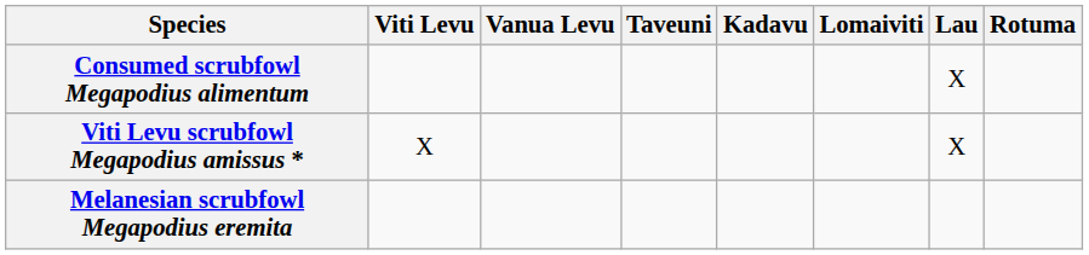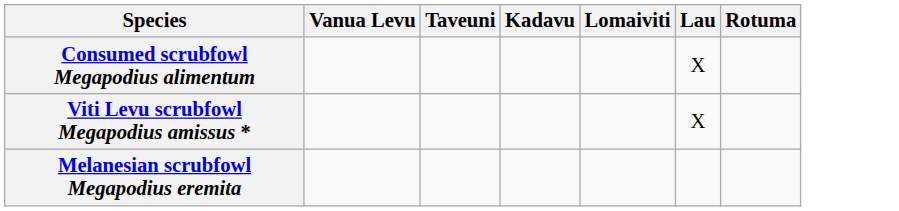 <table class="wikitable" style="text-align:center">
 <tr>
 <th width="225">Species</th>
-<th>Viti Levu</th>
 <th>Vanua Levu</th>
 <th>Taveuni</th>
 <th>Kadavu</th>
 <th>Lomaiviti</th>
 <th>Lau</th>
 <th>Rotuma</th>
 </tr>
 <tr>
 <th><a href='#'>Consumed scrubfowl</a><br><em>Megapodius alimentum</em></th>
 <td></td>
 <td></td>
 <td></td>
 <td></td>
-<td></td>
 <td>X</td>
 <td></td>
 </tr>
 <tr>
 <th><a href='#'>Viti Levu scrubfowl</a><br><em>Megapodius amissus </em>*</th>
-<td>X</td>
 <td></td>
 <td></td>
 <td></td>
 <td></td>
 <td>X</td>
 <td></td>
 </tr>
 <tr>
 <th><a href='#'>Melanesian scrubfowl</a><br><em>Megapodius eremita</em></th>
 <td></td>
 <td></td>
 <td></td>
 <td></td>
 <td></td>
 <td></td>
-<td></td>
 </tr>
 </table>
